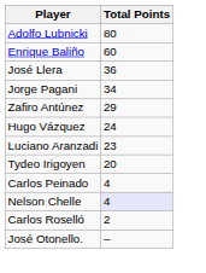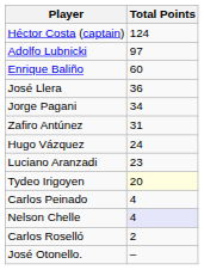 <table class="wikitable">
 <tr>
 <th>Player</th>
 <th><strong>Total Points</strong></th>
 </tr>
 <tr>
+<td><a href='#'>Héctor Costa</a> (<a href='#'>captain</a>)</td>
+<td>124</td>
+</tr>
+<tr>
 <td><a href='#'>Adolfo Lubnicki</a></td>
-<td>80</td>
+<td>97</td>
 </tr>
 <tr>
 <td><a href='#'>Enrique Baliño</a></td>
 <td>60</td>
 </tr>
 <tr>
 <td>José Llera</td>
 <td>36</td>
 </tr>
 <tr>
 <td>Jorge Pagani</td>
 <td>34</td>
 </tr>
 <tr>
 <td>Zafiro Antúnez</td>
-<td>29</td>
+<td>31</td>
 </tr>
 <tr>
 <td>Hugo Vázquez</td>
 <td>24</td>
 </tr>
 <tr>
 <td>Luciano Aranzadi</td>
 <td>23</td>
 </tr>
 <tr>
 <td>Tydeo Irigoyen</td>
-<td>20</td>
+<td style="background: lightyellow;">20</td>
 </tr>
 <tr>
 <td>Carlos Peinado</td>
 <td>4</td>
 </tr>
 <tr>
 <td>Nelson Chelle</td>
 <td style="background: lavender;">4</td>
 </tr>
 <tr>
 <td>Carlos Roselló</td>
 <td>2</td>
 </tr>
 <tr>
 <td>José Otonello.</td>
 <td>–</td>
 </tr>
 </table>
